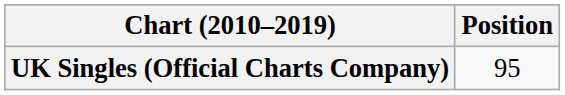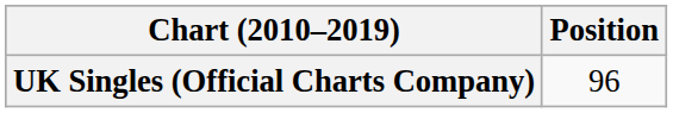 <table class="wikitable plainrowheaders" style="text-align:center">
 <tr>
 <th scope="col">Chart (2010–2019)</th>
 <th scope="col">Position</th>
 </tr>
 <tr>
 <th scope="row">UK Singles (Official Charts Company)</th>
-<td>95</td>
+<td>96</td>
 </tr>
 </table>
